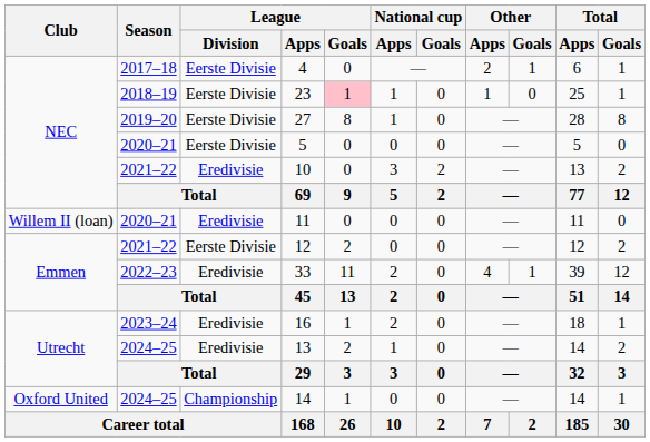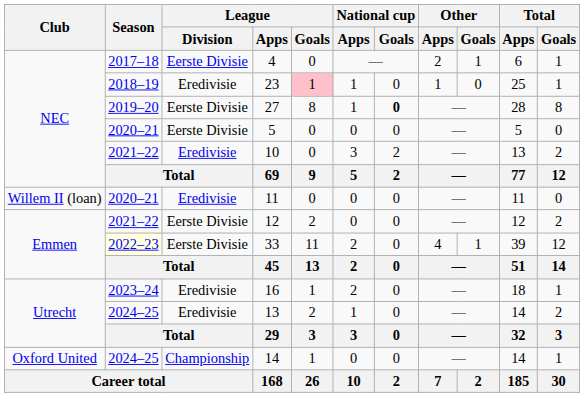 <table class="wikitable" style="text-align:center">
 <tr>
 <th rowspan="2">Club</th>
 <th rowspan="2">Season</th>
 <th colspan="3">League</th>
 <th colspan="2">National cup</th>
 <th colspan="2">Other</th>
 <th colspan="2">Total</th>
 </tr>
 <tr>
 <th>Division</th>
 <th>Apps</th>
 <th>Goals</th>
 <th>Apps</th>
 <th>Goals</th>
 <th>Apps</th>
 <th>Goals</th>
 <th>Apps</th>
 <th>Goals</th>
 </tr>
 <tr>
 <td rowspan="6"><a href='#'>NEC</a></td>
 <td><a href='#'>2017–18</a></td>
 <td><a href='#'>Eerste Divisie</a></td>
 <td>4</td>
 <td>0</td>
 <td colspan="2">—</td>
 <td>2</td>
 <td>1</td>
 <td>6</td>
 <td>1</td>
 </tr>
 <tr>
 <td><a href='#'>2018–19</a></td>
-<td>Eerste Divisie</td>
+<td>Eredivisie</td>
 <td>23</td>
 <td style="background: pink;">1</td>
 <td>1</td>
 <td>0</td>
 <td>1</td>
 <td>0</td>
 <td>25</td>
 <td>1</td>
 </tr>
 <tr>
 <td><a href='#'>2019–20</a></td>
 <td>Eerste Divisie</td>
 <td>27</td>
 <td>8</td>
 <td>1</td>
-<td>0</td>
+<td><strong>0</strong></td>
 <td colspan="2">—</td>
 <td>28</td>
 <td>8</td>
 </tr>
 <tr>
 <td><a href='#'>2020–21</a></td>
 <td>Eerste Divisie</td>
 <td>5</td>
 <td>0</td>
 <td>0</td>
 <td>0</td>
 <td colspan="2">—</td>
 <td>5</td>
 <td>0</td>
 </tr>
 <tr>
 <td><a href='#'>2021–22</a></td>
 <td><a href='#'>Eredivisie</a></td>
 <td>10</td>
 <td>0</td>
 <td>3</td>
 <td>2</td>
 <td colspan="2">—</td>
 <td>13</td>
 <td>2</td>
 </tr>
 <tr>
 <th colspan="2">Total</th>
 <th>69</th>
 <th>9</th>
 <th>5</th>
 <th>2</th>
 <th colspan="2">—</th>
 <th>77</th>
 <th>12</th>
 </tr>
 <tr>
 <td><a href='#'>Willem II</a> (loan)</td>
 <td><a href='#'>2020–21</a></td>
 <td><a href='#'>Eredivisie</a></td>
 <td>11</td>
 <td>0</td>
 <td>0</td>
 <td>0</td>
 <td colspan="2">—</td>
 <td>11</td>
 <td>0</td>
 </tr>
 <tr>
 <td rowspan="3"><a href='#'>Emmen</a></td>
 <td><a href='#'>2021–22</a></td>
 <td>Eerste Divisie</td>
 <td>12</td>
 <td>2</td>
 <td>0</td>
 <td>0</td>
 <td colspan="2">—</td>
 <td>12</td>
 <td>2</td>
 </tr>
 <tr>
-<td><a href='#'>2022–23</a></td>
-<td>Eredivisie</td>
+<td style="background: lightyellow;"><a href='#'>2022–23</a></td>
+<td>Eerste Divisie</td>
 <td>33</td>
 <td>11</td>
 <td>2</td>
 <td>0</td>
 <td>4</td>
 <td>1</td>
 <td>39</td>
 <td>12</td>
 </tr>
 <tr>
 <th colspan="2">Total</th>
 <th>45</th>
 <th>13</th>
 <th>2</th>
 <th>0</th>
 <th colspan="2">—</th>
 <th>51</th>
 <th>14</th>
 </tr>
 <tr>
 <td rowspan="3"><a href='#'>Utrecht</a></td>
 <td><a href='#'>2023–24</a></td>
 <td>Eredivisie</td>
 <td>16</td>
 <td>1</td>
 <td>2</td>
 <td>0</td>
 <td colspan="2">—</td>
 <td>18</td>
 <td>1</td>
 </tr>
 <tr>
 <td><a href='#'>2024–25</a></td>
 <td>Eredivisie</td>
 <td>13</td>
 <td>2</td>
 <td>1</td>
 <td>0</td>
 <td colspan="2">—</td>
 <td>14</td>
 <td>2</td>
 </tr>
 <tr>
 <th colspan="2">Total</th>
 <th>29</th>
 <th>3</th>
 <th>3</th>
 <th>0</th>
 <th colspan="2">—</th>
 <th>32</th>
 <th>3</th>
 </tr>
 <tr>
 <td><a href='#'>Oxford United</a></td>
 <td><a href='#'>2024–25</a></td>
 <td><a href='#'>Championship</a></td>
 <td>14</td>
 <td>1</td>
 <td>0</td>
 <td>0</td>
 <td colspan="2">—</td>
 <td>14</td>
 <td>1</td>
 </tr>
 <tr>
 <th colspan="3">Career total</th>
 <th>168</th>
 <th>26</th>
 <th>10</th>
 <th>2</th>
 <th>7</th>
 <th>2</th>
 <th>185</th>
 <th>30</th>
 </tr>
 </table>
